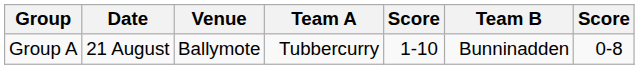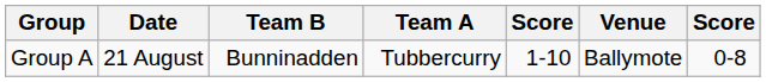 <table class="wikitable">
 <tr>
 <th>Group</th>
 <th>Date</th>
-<th>Venue</th>
+<th>Team B</th>
 <th>Team A</th>
 <th>Score</th>
-<th>Team B</th>
+<th>Venue</th>
 <th>Score</th>
 </tr>
 <tr align="center">
 <td>Group A</td>
 <td>21 August</td>
-<td>Ballymote</td>
+<td>  Bunninadden</td>
 <td>  Tubbercurry</td>
 <td>  1-10</td>
-<td>  Bunninadden</td>
+<td>Ballymote</td>
 <td>  0-8</td>
 </tr>
 </table>
